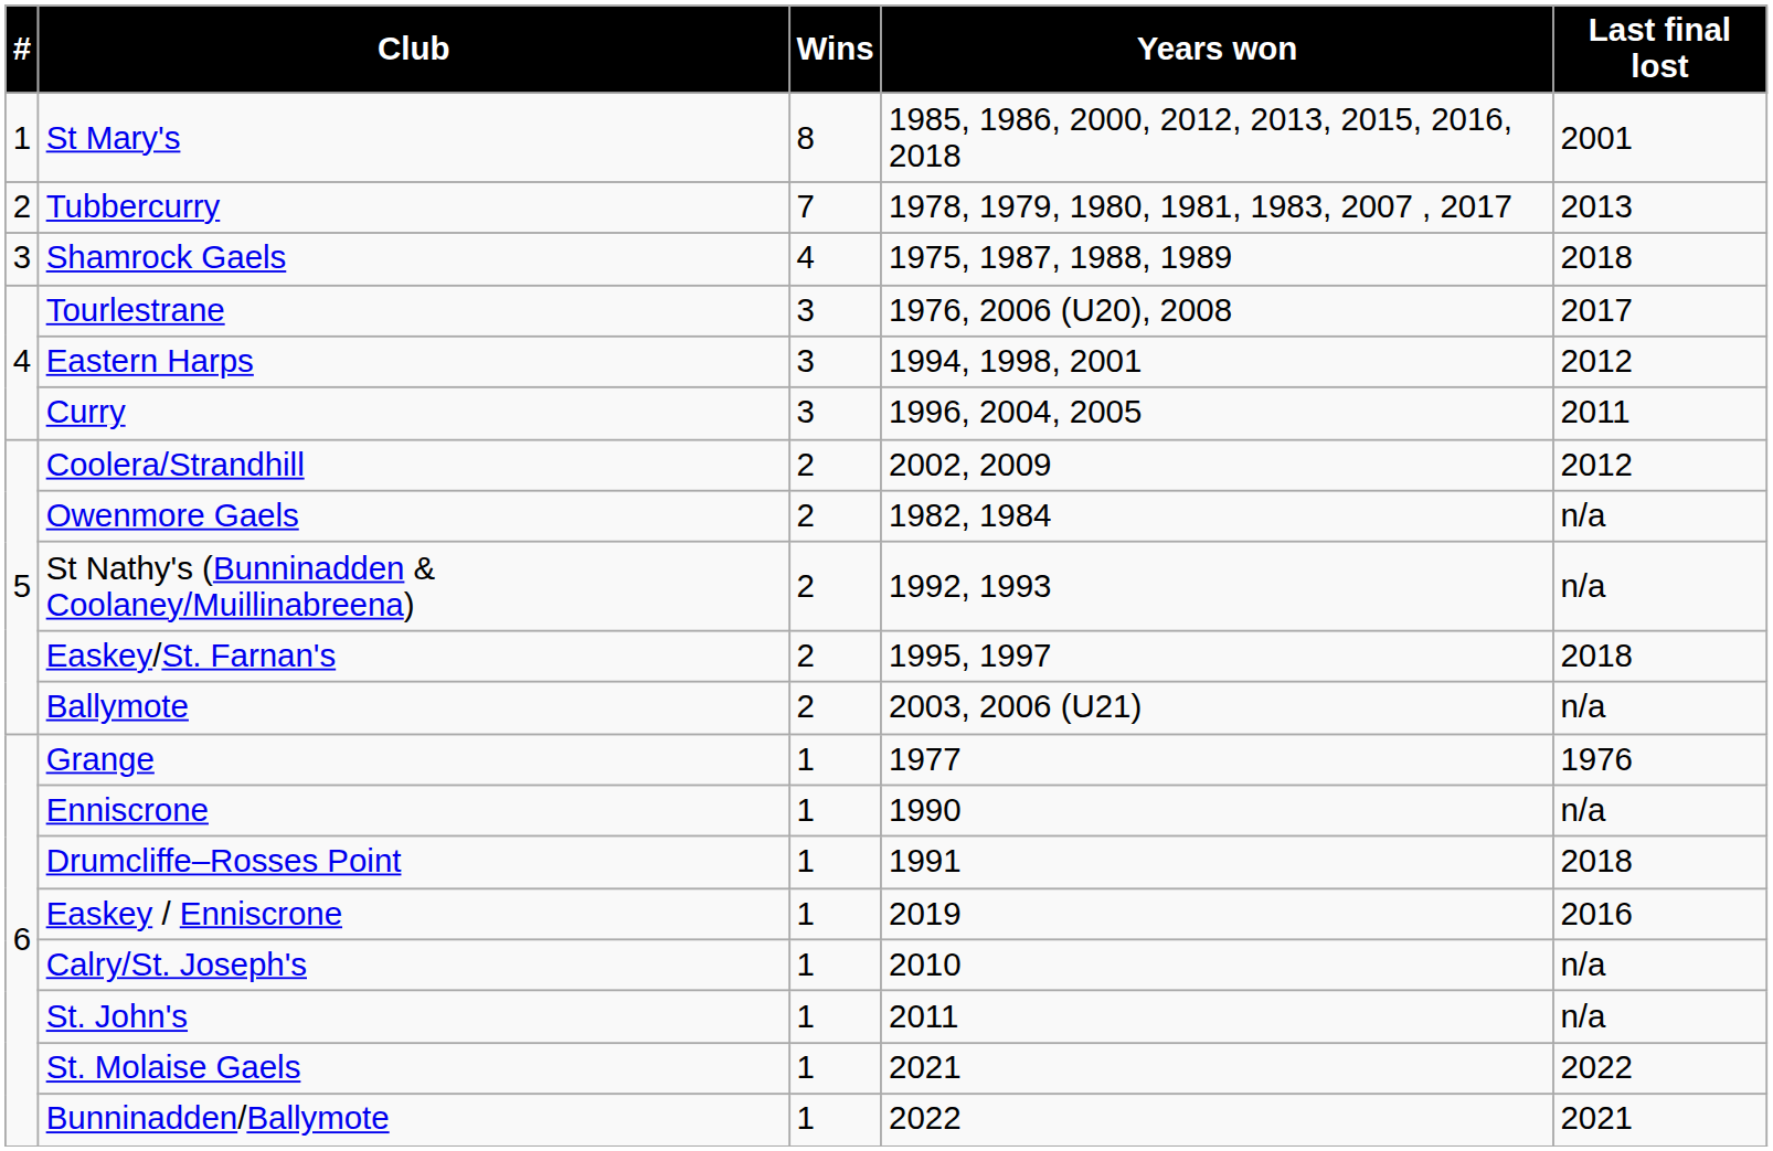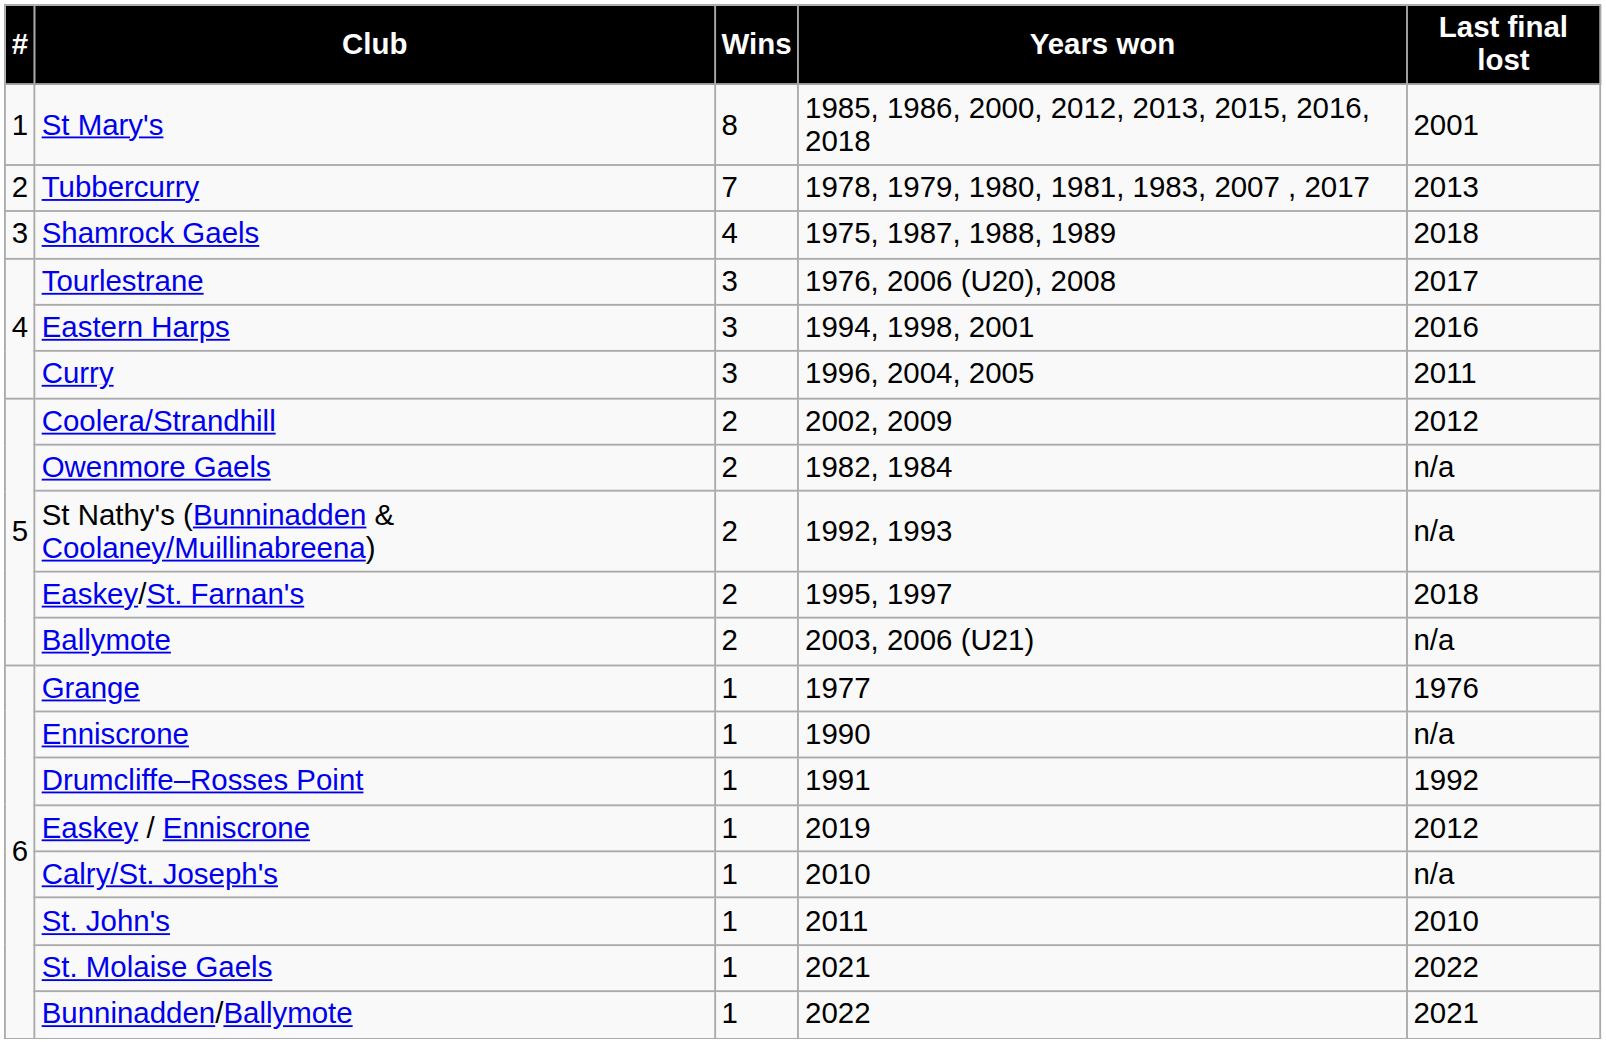 <table class="wikitable">
 <tr>
 <th style="background:black;color:white">#</th>
 <th style="background:black;color:white">Club</th>
 <th style="background:black;color:white">Wins</th>
 <th style="background:black;color:white">Years won</th>
 <th style="background:black;color:white">Last final lost</th>
 </tr>
 <tr>
 <td>1</td>
 <td><a href='#'>St Mary's</a></td>
 <td>8</td>
 <td>1985, 1986, 2000, 2012, 2013, 2015, 2016, 2018</td>
 <td>2001</td>
 </tr>
 <tr>
 <td>2</td>
 <td><a href='#'>Tubbercurry</a></td>
 <td>7</td>
 <td>1978, 1979, 1980, 1981, 1983, 2007 , 2017</td>
 <td>2013</td>
 </tr>
 <tr>
 <td>3</td>
 <td><a href='#'>Shamrock Gaels</a></td>
 <td>4</td>
 <td>1975, 1987, 1988, 1989</td>
 <td>2018</td>
 </tr>
 <tr>
 <td rowspan=3>4</td>
 <td><a href='#'>Tourlestrane</a></td>
 <td>3</td>
 <td>1976, 2006 (U20), 2008</td>
 <td>2017</td>
 </tr>
 <tr>
 <td><a href='#'>Eastern Harps</a></td>
 <td>3</td>
 <td>1994, 1998, 2001</td>
-<td>2012</td>
+<td>2016</td>
 </tr>
 <tr>
 <td><a href='#'>Curry</a></td>
 <td>3</td>
 <td>1996, 2004, 2005</td>
 <td>2011</td>
 </tr>
 <tr>
 <td rowspan=5>5</td>
 <td><a href='#'>Coolera/Strandhill</a></td>
 <td>2</td>
 <td>2002, 2009</td>
 <td>2012</td>
 </tr>
 <tr>
 <td><a href='#'>Owenmore Gaels</a></td>
 <td>2</td>
 <td>1982, 1984</td>
 <td>n/a</td>
 </tr>
 <tr>
 <td>St Nathy's (<a href='#'>Bunninadden</a> & <a href='#'>Coolaney/Muillinabreena</a>)</td>
 <td>2</td>
 <td>1992, 1993</td>
 <td>n/a</td>
 </tr>
 <tr>
 <td><a href='#'>Easkey</a>/<a href='#'>St. Farnan's</a></td>
 <td>2</td>
 <td>1995, 1997</td>
 <td>2018</td>
 </tr>
 <tr>
 <td><a href='#'>Ballymote</a></td>
 <td>2</td>
 <td>2003, 2006 (U21)</td>
 <td>n/a</td>
 </tr>
 <tr>
 <td rowspan="8">6</td>
 <td><a href='#'>Grange</a></td>
 <td>1</td>
 <td>1977</td>
 <td>1976</td>
 </tr>
 <tr>
 <td><a href='#'>Enniscrone</a></td>
 <td>1</td>
 <td>1990</td>
 <td>n/a</td>
 </tr>
 <tr>
 <td><a href='#'>Drumcliffe–Rosses Point</a></td>
 <td>1</td>
 <td>1991</td>
-<td>2018</td>
+<td>1992</td>
 </tr>
 <tr>
 <td><a href='#'>Easkey</a> / <a href='#'>Enniscrone</a></td>
 <td>1</td>
 <td>2019</td>
-<td>2016</td>
+<td>2012</td>
 </tr>
 <tr>
 <td><a href='#'>Calry/St. Joseph's</a></td>
 <td>1</td>
 <td>2010</td>
 <td>n/a</td>
 </tr>
 <tr>
 <td><a href='#'>St. John's</a></td>
 <td>1</td>
 <td>2011</td>
-<td>n/a</td>
+<td>2010</td>
 </tr>
 <tr>
 <td><a href='#'>St. Molaise Gaels</a></td>
 <td>1</td>
 <td>2021</td>
 <td>2022</td>
 </tr>
 <tr>
 <td><a href='#'>Bunninadden</a>/<a href='#'>Ballymote</a></td>
 <td>1</td>
 <td>2022</td>
 <td>2021</td>
 </tr>
 <tr>
 </tr>
 </table>
